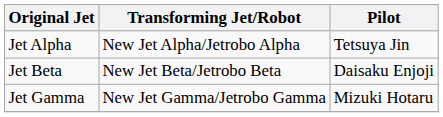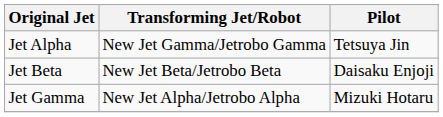 <table class="wikitable">
 <tr>
 <th>Original Jet</th>
 <th>Transforming Jet/Robot</th>
 <th>Pilot</th>
 </tr>
 <tr>
 <td>Jet Alpha</td>
-<td>New Jet Alpha/Jetrobo Alpha</td>
+<td>New Jet Gamma/Jetrobo Gamma</td>
 <td>Tetsuya Jin</td>
 </tr>
 <tr>
 <td>Jet Beta</td>
 <td>New Jet Beta/Jetrobo Beta</td>
 <td>Daisaku Enjoji</td>
 </tr>
 <tr>
 <td>Jet Gamma</td>
-<td>New Jet Gamma/Jetrobo Gamma</td>
+<td>New Jet Alpha/Jetrobo Alpha</td>
 <td>Mizuki Hotaru</td>
 </tr>
 <tr>
 </tr>
 </table>
